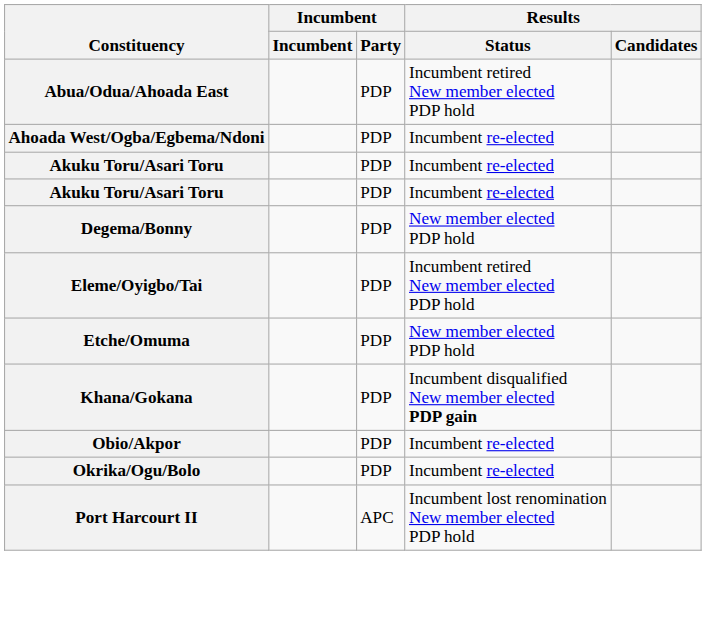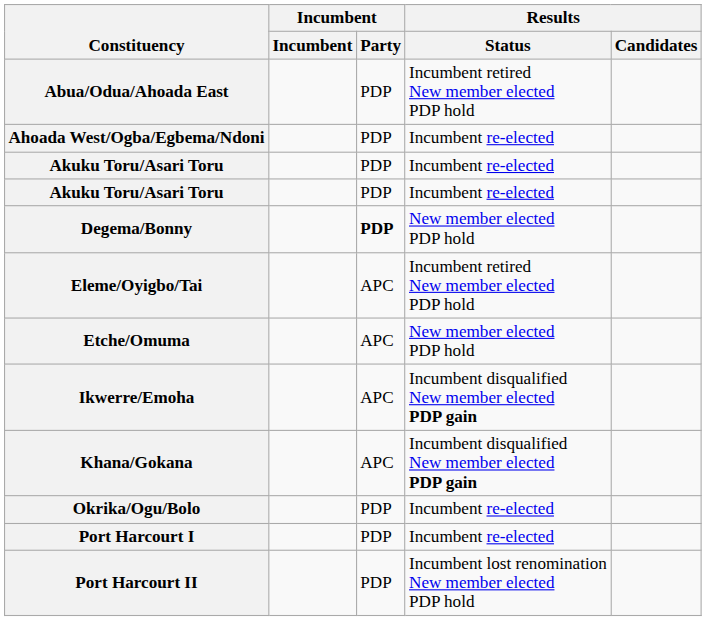 <table class="wikitable sortable">
 <tr valign=bottom>
 <th rowspan=2>Constituency</th>
 <th colspan=2>Incumbent</th>
 <th colspan=2>Results</th>
 </tr>
 <tr valign=bottom>
 <th>Incumbent</th>
 <th>Party</th>
 <th>Status</th>
 <th>Candidates</th>
 </tr>
 <tr>
 <th>Abua/Odua/Ahoada East</th>
 <td></td>
 <td>PDP</td>
 <td>Incumbent retired<br><a href='#'>New member elected</a><br>PDP hold</td>
 <td nowrap></td>
 </tr>
 <tr>
 <th>Ahoada West/Ogba/Egbema/Ndoni</th>
 <td></td>
 <td>PDP</td>
 <td>Incumbent <a href='#'>re-elected</a></td>
 <td nowrap></td>
 </tr>
 <tr>
 <th>Akuku Toru/Asari Toru</th>
 <td></td>
 <td>PDP</td>
 <td>Incumbent <a href='#'>re-elected</a></td>
 <td nowrap></td>
 </tr>
 <tr>
 <th>Akuku Toru/Asari Toru</th>
 <td></td>
 <td>PDP</td>
 <td>Incumbent <a href='#'>re-elected</a></td>
 <td nowrap></td>
 </tr>
 <tr>
 <th>Degema/Bonny</th>
 <td></td>
-<td>PDP</td>
+<td><strong>PDP</strong></td>
 <td><a href='#'>New member elected</a><br>PDP hold</td>
 <td nowrap></td>
 </tr>
 <tr>
 <th>Eleme/Oyigbo/Tai</th>
 <td></td>
-<td>PDP</td>
+<td>APC</td>
 <td>Incumbent retired<br><a href='#'>New member elected</a><br>PDP hold</td>
 <td nowrap></td>
 </tr>
 <tr>
 <th>Etche/Omuma</th>
 <td></td>
-<td>PDP</td>
+<td>APC</td>
 <td><a href='#'>New member elected</a><br>PDP hold</td>
+<td nowrap></td>
+</tr>
+<tr>
+<th>Ikwerre/Emoha</th>
+<td></td>
+<td>APC</td>
+<td>Incumbent disqualified<br><a href='#'>New member elected</a><br><strong>PDP gain</strong></td>
 <td nowrap></td>
 </tr>
 <tr>
 <th>Khana/Gokana</th>
 <td></td>
-<td>PDP</td>
+<td>APC</td>
 <td>Incumbent disqualified<br><a href='#'>New member elected</a><br><strong>PDP gain</strong></td>
-<td nowrap></td>
-</tr>
-<tr>
-<th>Obio/Akpor</th>
-<td></td>
-<td>PDP</td>
-<td>Incumbent <a href='#'>re-elected</a></td>
 <td nowrap></td>
 </tr>
 <tr>
 <th>Okrika/Ogu/Bolo</th>
 <td></td>
 <td>PDP</td>
 <td>Incumbent <a href='#'>re-elected</a></td>
 <td nowrap></td>
 </tr>
 <tr>
+<th>Port Harcourt I</th>
+<td></td>
+<td>PDP</td>
+<td>Incumbent <a href='#'>re-elected</a></td>
+<td nowrap></td>
+</tr>
+<tr>
 <th>Port Harcourt II</th>
 <td></td>
-<td>APC</td>
+<td>PDP</td>
 <td>Incumbent lost renomination<br><a href='#'>New member elected</a><br>PDP hold</td>
 <td nowrap></td>
 </tr>
 </table>
